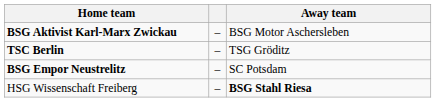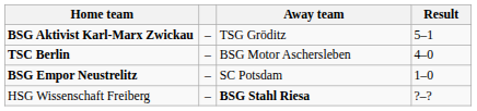 <table class="wikitable" style="width:585px;" border="1">
 <tr>
 <th style="width:250px;" align="left">Home team</th>
 <th style="width:15px;"></th>
 <th style="width:250px;" align="left">Away team</th>
+<th style="width:70px;" align="center;">Result</th>
 </tr>
 <tr>
 <td><strong>BSG Aktivist Karl-Marx Zwickau</strong></td>
 <td align="center">–</td>
-<td>BSG Motor Aschersleben</td>
+<td>TSG Gröditz</td>
+<td>5–1</td>
 </tr>
 <tr>
 <td><strong>TSC Berlin</strong></td>
 <td align="center">–</td>
-<td>TSG Gröditz</td>
+<td>BSG Motor Aschersleben</td>
+<td>4–0</td>
 </tr>
 <tr>
 <td><strong>BSG Empor Neustrelitz</strong></td>
 <td align="center">–</td>
 <td>SC Potsdam</td>
+<td>1–0</td>
 </tr>
 <tr>
 <td>HSG Wissenschaft Freiberg</td>
 <td align="center">–</td>
 <td><strong>BSG Stahl Riesa</strong></td>
+<td>?–?</td>
 </tr>
 </table>
